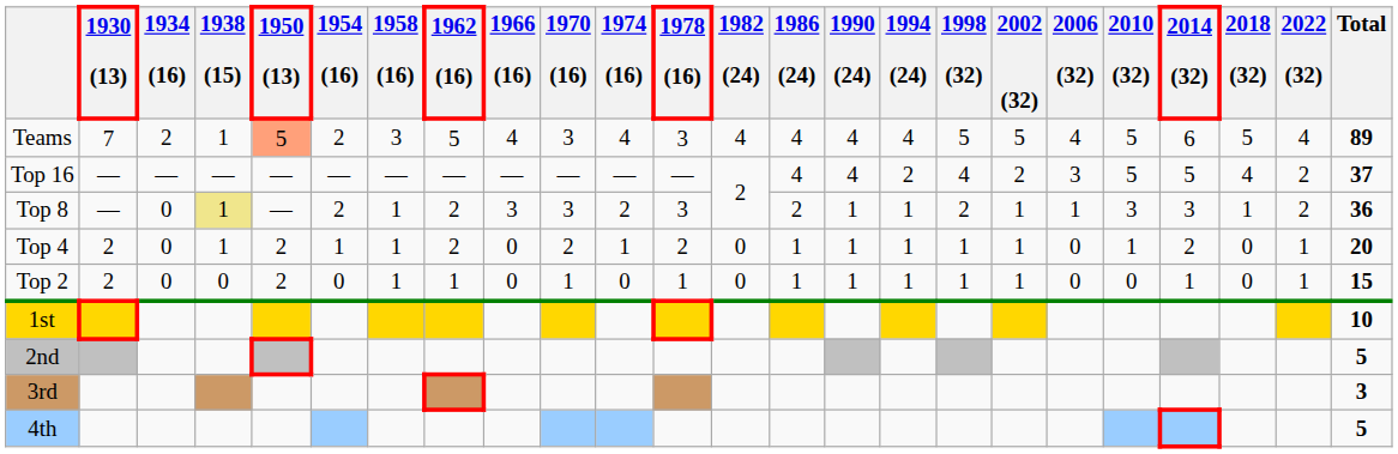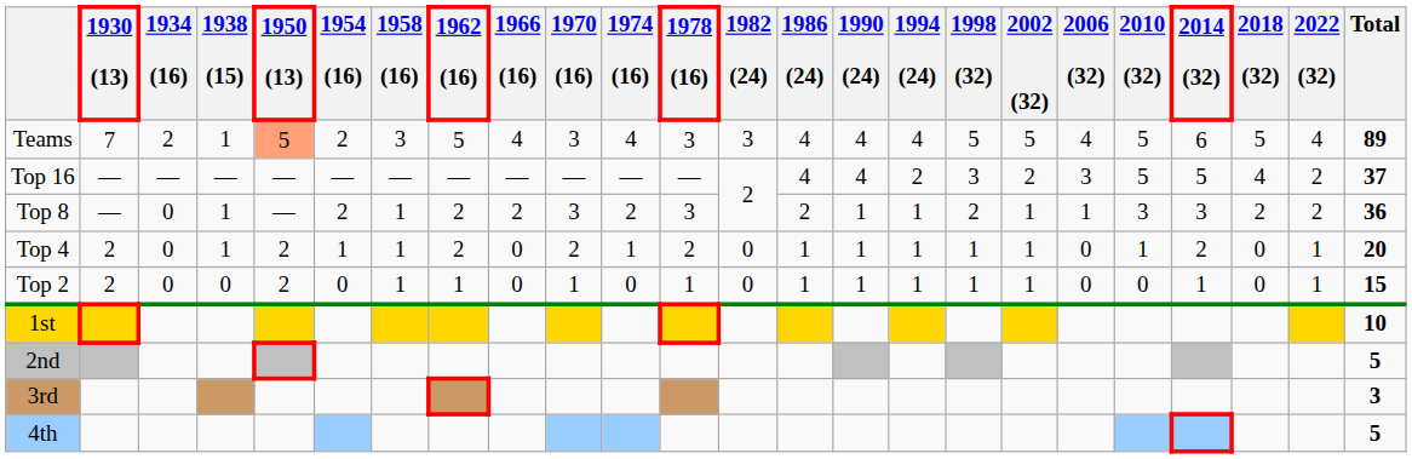 <table class="wikitable" style="text-align: center">
 <tr valign=top>
 <th></th>
 <th style="border:3px solid red"><a href='#'>1930</a><br> <br> (13)</th>
 <th><a href='#'>1934</a><br> <br> (16)</th>
 <th><a href='#'>1938</a><br> <br> (15)</th>
 <th style="border:3px solid red"><a href='#'>1950</a><br> <br> (13)</th>
 <th><a href='#'>1954</a><br> <br> (16)</th>
 <th><a href='#'>1958</a><br> <br> (16)</th>
 <th style="border:3px solid red"><a href='#'>1962</a><br> <br> (16)</th>
 <th><a href='#'>1966</a><br> <br> (16)</th>
 <th><a href='#'>1970</a><br> <br> (16)</th>
 <th><a href='#'>1974</a><br> <br> (16)</th>
 <th style="border:3px solid red"><a href='#'>1978</a><br> <br> (16)</th>
 <th><a href='#'>1982</a><br> <br> (24)</th>
 <th><a href='#'>1986</a><br> <br> (24)</th>
 <th><a href='#'>1990</a><br> <br> (24)</th>
 <th><a href='#'>1994</a><br> <br> (24)</th>
 <th><a href='#'>1998</a><br> <br> (32)</th>
 <th><a href='#'>2002</a><br> <br><br> (32)</th>
 <th><a href='#'>2006</a><br> <br> (32)</th>
 <th><a href='#'>2010</a><br> <br> (32)</th>
 <th style="border:3px solid red"><a href='#'>2014</a><br> <br> (32)</th>
 <th><a href='#'>2018</a><br> <br> (32)</th>
 <th><a href='#'>2022</a><br> <br> (32)</th>
 <th>Total</th>
 </tr>
 <tr>
 <td>Teams</td>
 <td>7</td>
 <td>2</td>
 <td>1</td>
 <td style="background: lightsalmon;">5</td>
 <td>2</td>
 <td>3</td>
 <td>5</td>
 <td>4</td>
 <td>3</td>
 <td>4</td>
 <td>3</td>
-<td>4</td>
+<td>3</td>
 <td>4</td>
 <td>4</td>
 <td>4</td>
 <td>5</td>
 <td>5</td>
 <td>4</td>
 <td>5</td>
 <td>6</td>
 <td>5</td>
 <td>4</td>
 <td><strong>89</strong></td>
 </tr>
 <tr>
 <td>Top 16</td>
 <td>—</td>
 <td>—</td>
 <td>—</td>
 <td>—</td>
 <td>—</td>
 <td>—</td>
 <td>—</td>
 <td>—</td>
 <td>—</td>
 <td>—</td>
 <td>—</td>
 <td rowspan=2>2</td>
 <td>4</td>
 <td>4</td>
 <td>2</td>
-<td>4</td>
+<td>3</td>
 <td>2</td>
 <td>3</td>
 <td>5</td>
 <td>5</td>
 <td>4</td>
 <td>2</td>
 <td><strong>37</strong></td>
 </tr>
 <tr>
 <td>Top 8</td>
 <td>—</td>
 <td>0</td>
-<td style="background: khaki;">1</td>
+<td>1</td>
 <td>—</td>
 <td>2</td>
 <td>1</td>
 <td>2</td>
-<td>3</td>
+<td>2</td>
 <td>3</td>
 <td>2</td>
 <td>3</td>
 <td>2</td>
 <td>1</td>
 <td>1</td>
 <td>2</td>
 <td>1</td>
 <td>1</td>
 <td>3</td>
 <td>3</td>
-<td>1</td>
+<td>2</td>
 <td>2</td>
 <td><strong>36</strong></td>
 </tr>
 <tr>
 <td>Top 4</td>
 <td>2</td>
 <td>0</td>
 <td>1</td>
 <td>2</td>
 <td>1</td>
 <td>1</td>
 <td>2</td>
 <td>0</td>
 <td>2</td>
 <td>1</td>
 <td>2</td>
 <td>0</td>
 <td>1</td>
 <td>1</td>
 <td>1</td>
 <td>1</td>
 <td>1</td>
 <td>0</td>
 <td>1</td>
 <td>2</td>
 <td>0</td>
 <td>1</td>
 <td><strong>20</strong></td>
 </tr>
 <tr>
 <td>Top 2</td>
 <td>2</td>
 <td>0</td>
 <td>0</td>
 <td>2</td>
 <td>0</td>
 <td>1</td>
 <td>1</td>
 <td>0</td>
 <td>1</td>
 <td>0</td>
 <td>1</td>
 <td>0</td>
 <td>1</td>
 <td>1</td>
 <td>1</td>
 <td>1</td>
 <td>1</td>
 <td>0</td>
 <td>0</td>
 <td>1</td>
 <td>0</td>
 <td>1</td>
 <td><strong>15</strong></td>
 </tr>
 <tr style="border-top:3px solid green;">
 <td bgcolor=gold>1st</td>
 <td bgcolor=gold style="border: 3px solid red"></td>
 <td></td>
 <td></td>
 <td bgcolor=gold></td>
 <td></td>
 <td bgcolor=gold></td>
 <td bgcolor=gold></td>
 <td></td>
 <td bgcolor=gold></td>
 <td></td>
 <td bgcolor=gold style="border: 3px solid red"></td>
 <td></td>
 <td bgcolor=gold></td>
 <td></td>
 <td bgcolor=gold></td>
 <td></td>
 <td bgcolor=gold></td>
 <td></td>
 <td></td>
 <td></td>
 <td></td>
 <td bgcolor=gold></td>
 <td><strong>10</strong></td>
 </tr>
 <tr>
 <td bgcolor=silver>2nd</td>
 <td bgcolor=silver></td>
 <td></td>
 <td></td>
 <td bgcolor=silver style="border: 3px solid red"></td>
 <td></td>
 <td></td>
 <td></td>
 <td></td>
 <td></td>
 <td></td>
 <td></td>
 <td></td>
 <td></td>
 <td bgcolor=silver></td>
 <td></td>
 <td bgcolor=silver></td>
 <td></td>
 <td></td>
 <td></td>
 <td bgcolor=silver></td>
 <td></td>
 <td></td>
 <td><strong>5</strong></td>
 </tr>
 <tr>
 <td bgcolor=#cc9966>3rd</td>
 <td></td>
 <td></td>
 <td bgcolor=#cc9966></td>
 <td></td>
 <td></td>
 <td></td>
 <td bgcolor=#cc9966 style="border: 3px solid red"></td>
 <td></td>
 <td></td>
 <td></td>
 <td bgcolor=#cc9966></td>
 <td></td>
 <td></td>
 <td></td>
 <td></td>
 <td></td>
 <td></td>
 <td></td>
 <td></td>
 <td></td>
 <td></td>
 <td></td>
 <td><strong>3</strong></td>
 </tr>
 <tr>
 <td bgcolor=#9acdff>4th</td>
 <td></td>
 <td></td>
 <td></td>
 <td></td>
 <td bgcolor=#9acdff></td>
 <td></td>
 <td></td>
 <td></td>
 <td bgcolor=#9acdff></td>
 <td bgcolor=#9acdff></td>
 <td></td>
 <td></td>
 <td></td>
 <td></td>
 <td></td>
 <td></td>
 <td></td>
 <td></td>
 <td bgcolor=#9acdff></td>
 <td bgcolor=#9acdff style="border: 3px solid red"></td>
 <td></td>
 <td></td>
 <td><strong>5</strong></td>
 </tr>
 </table>
